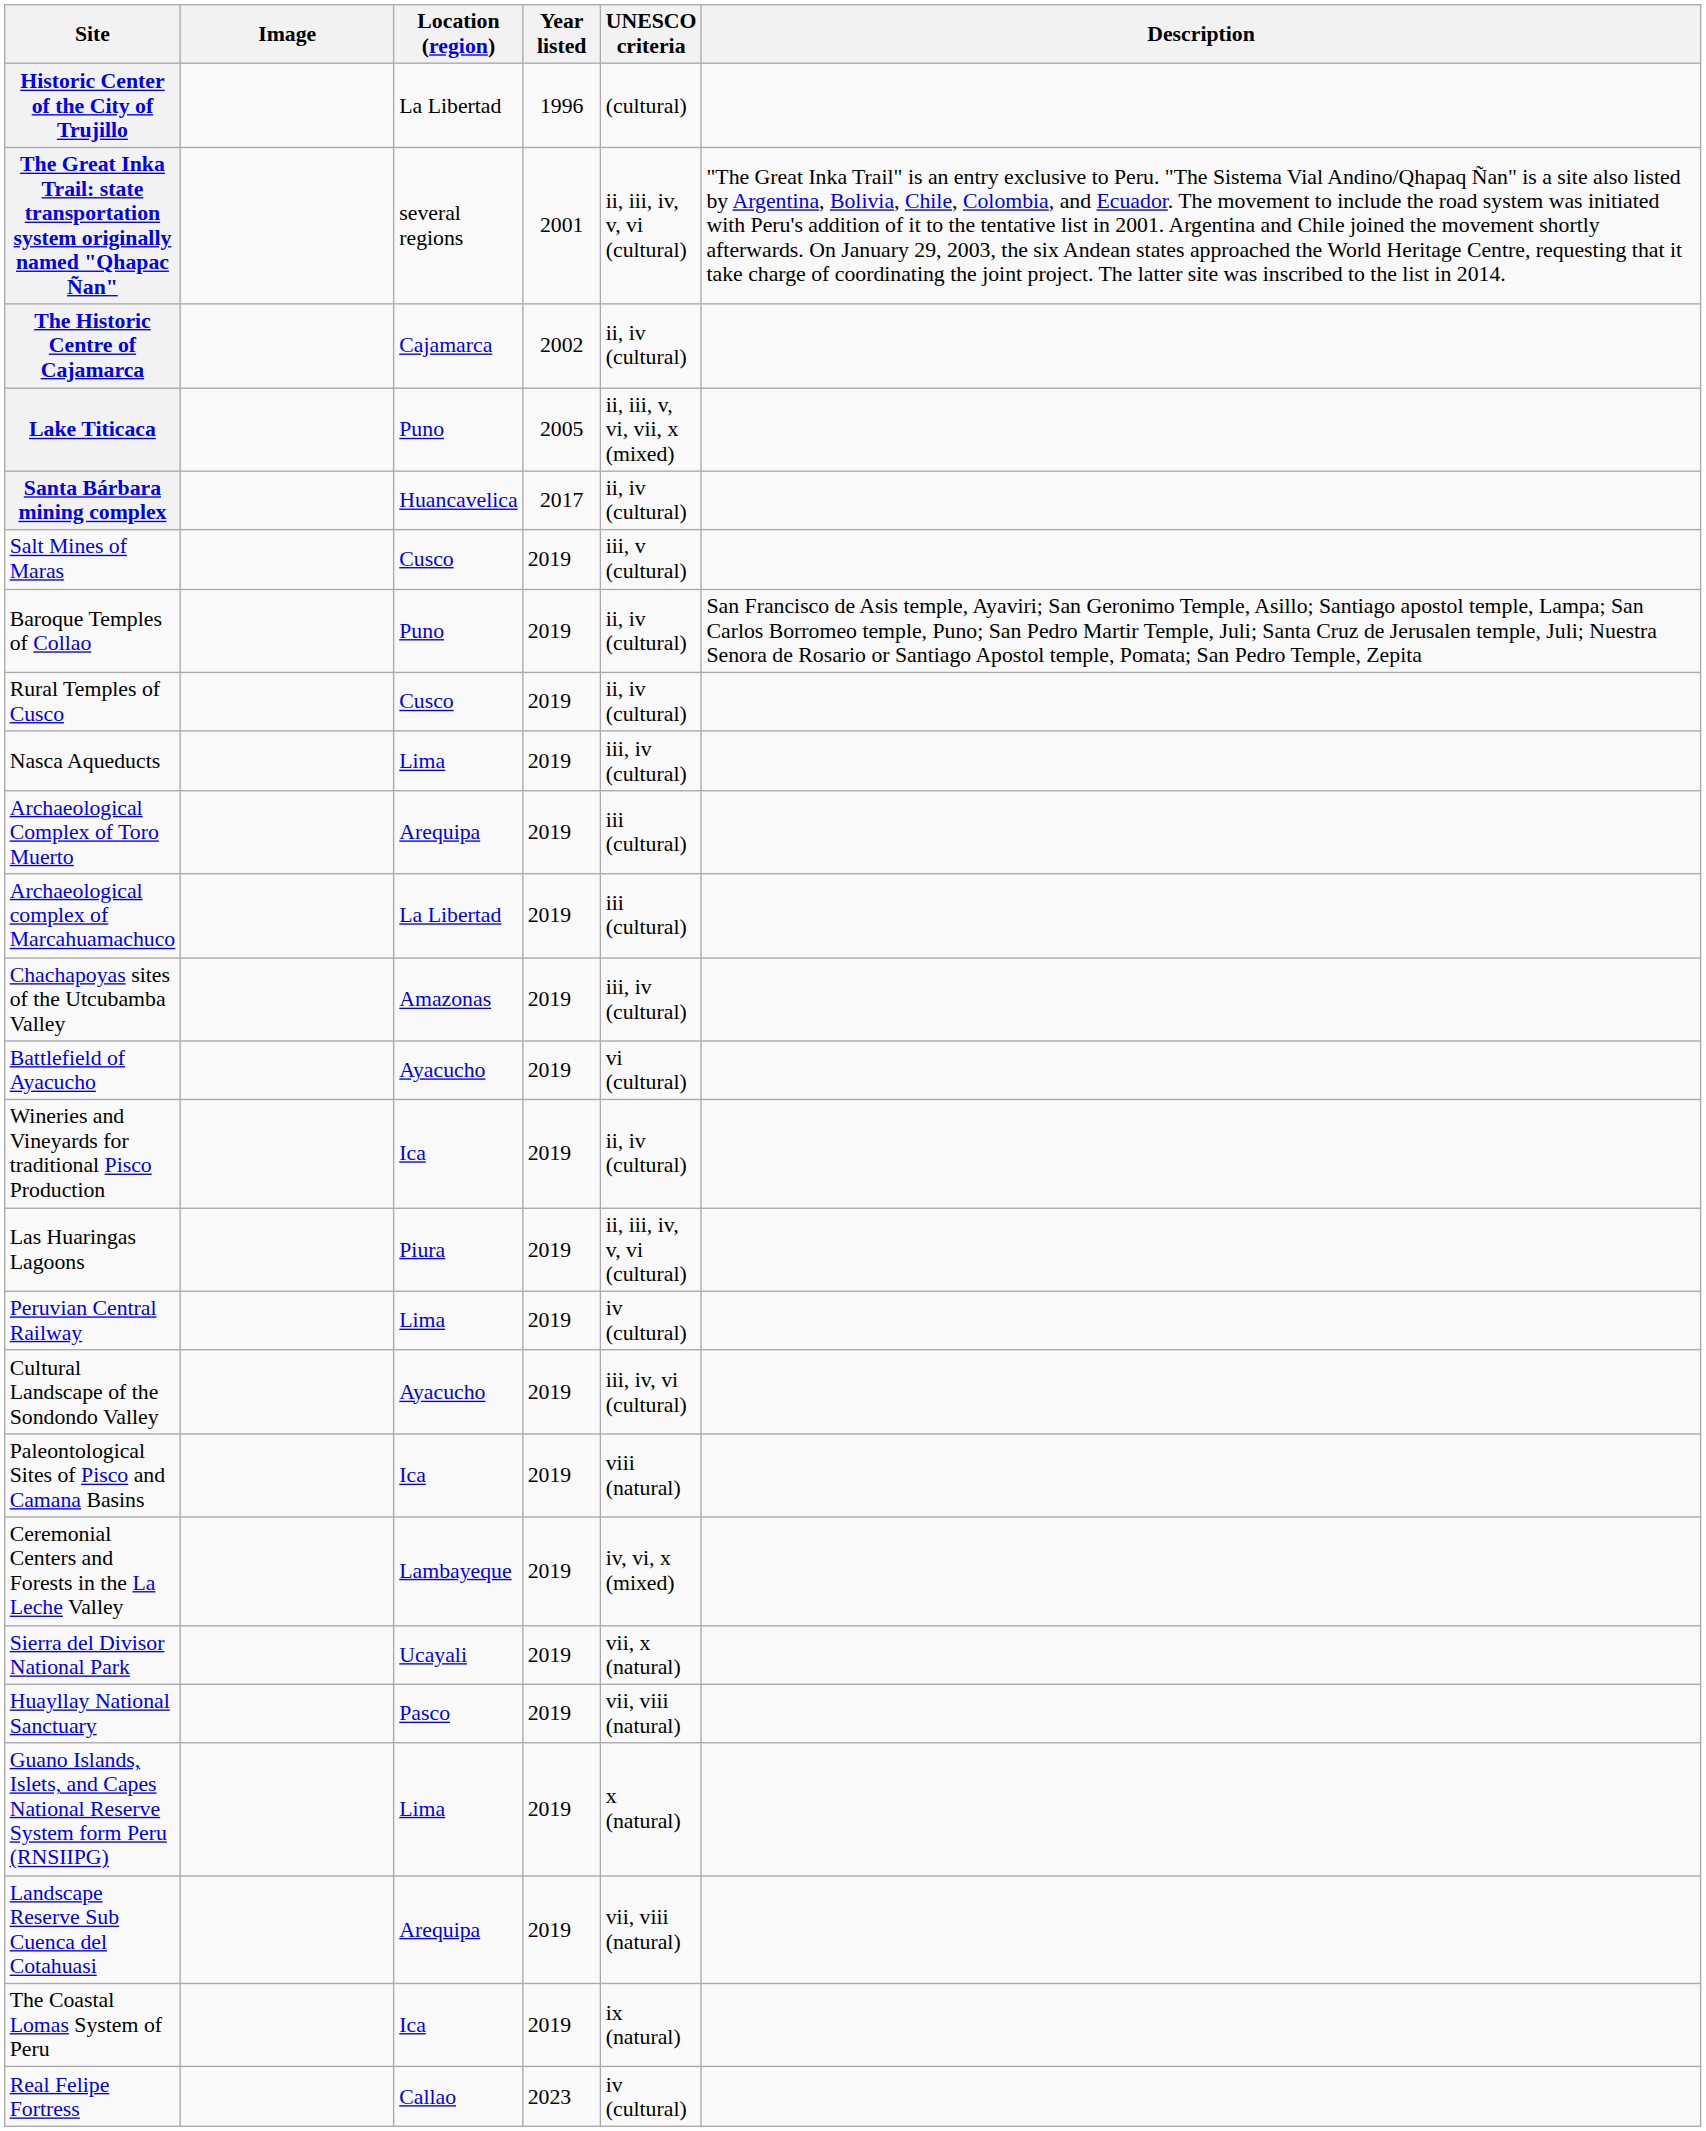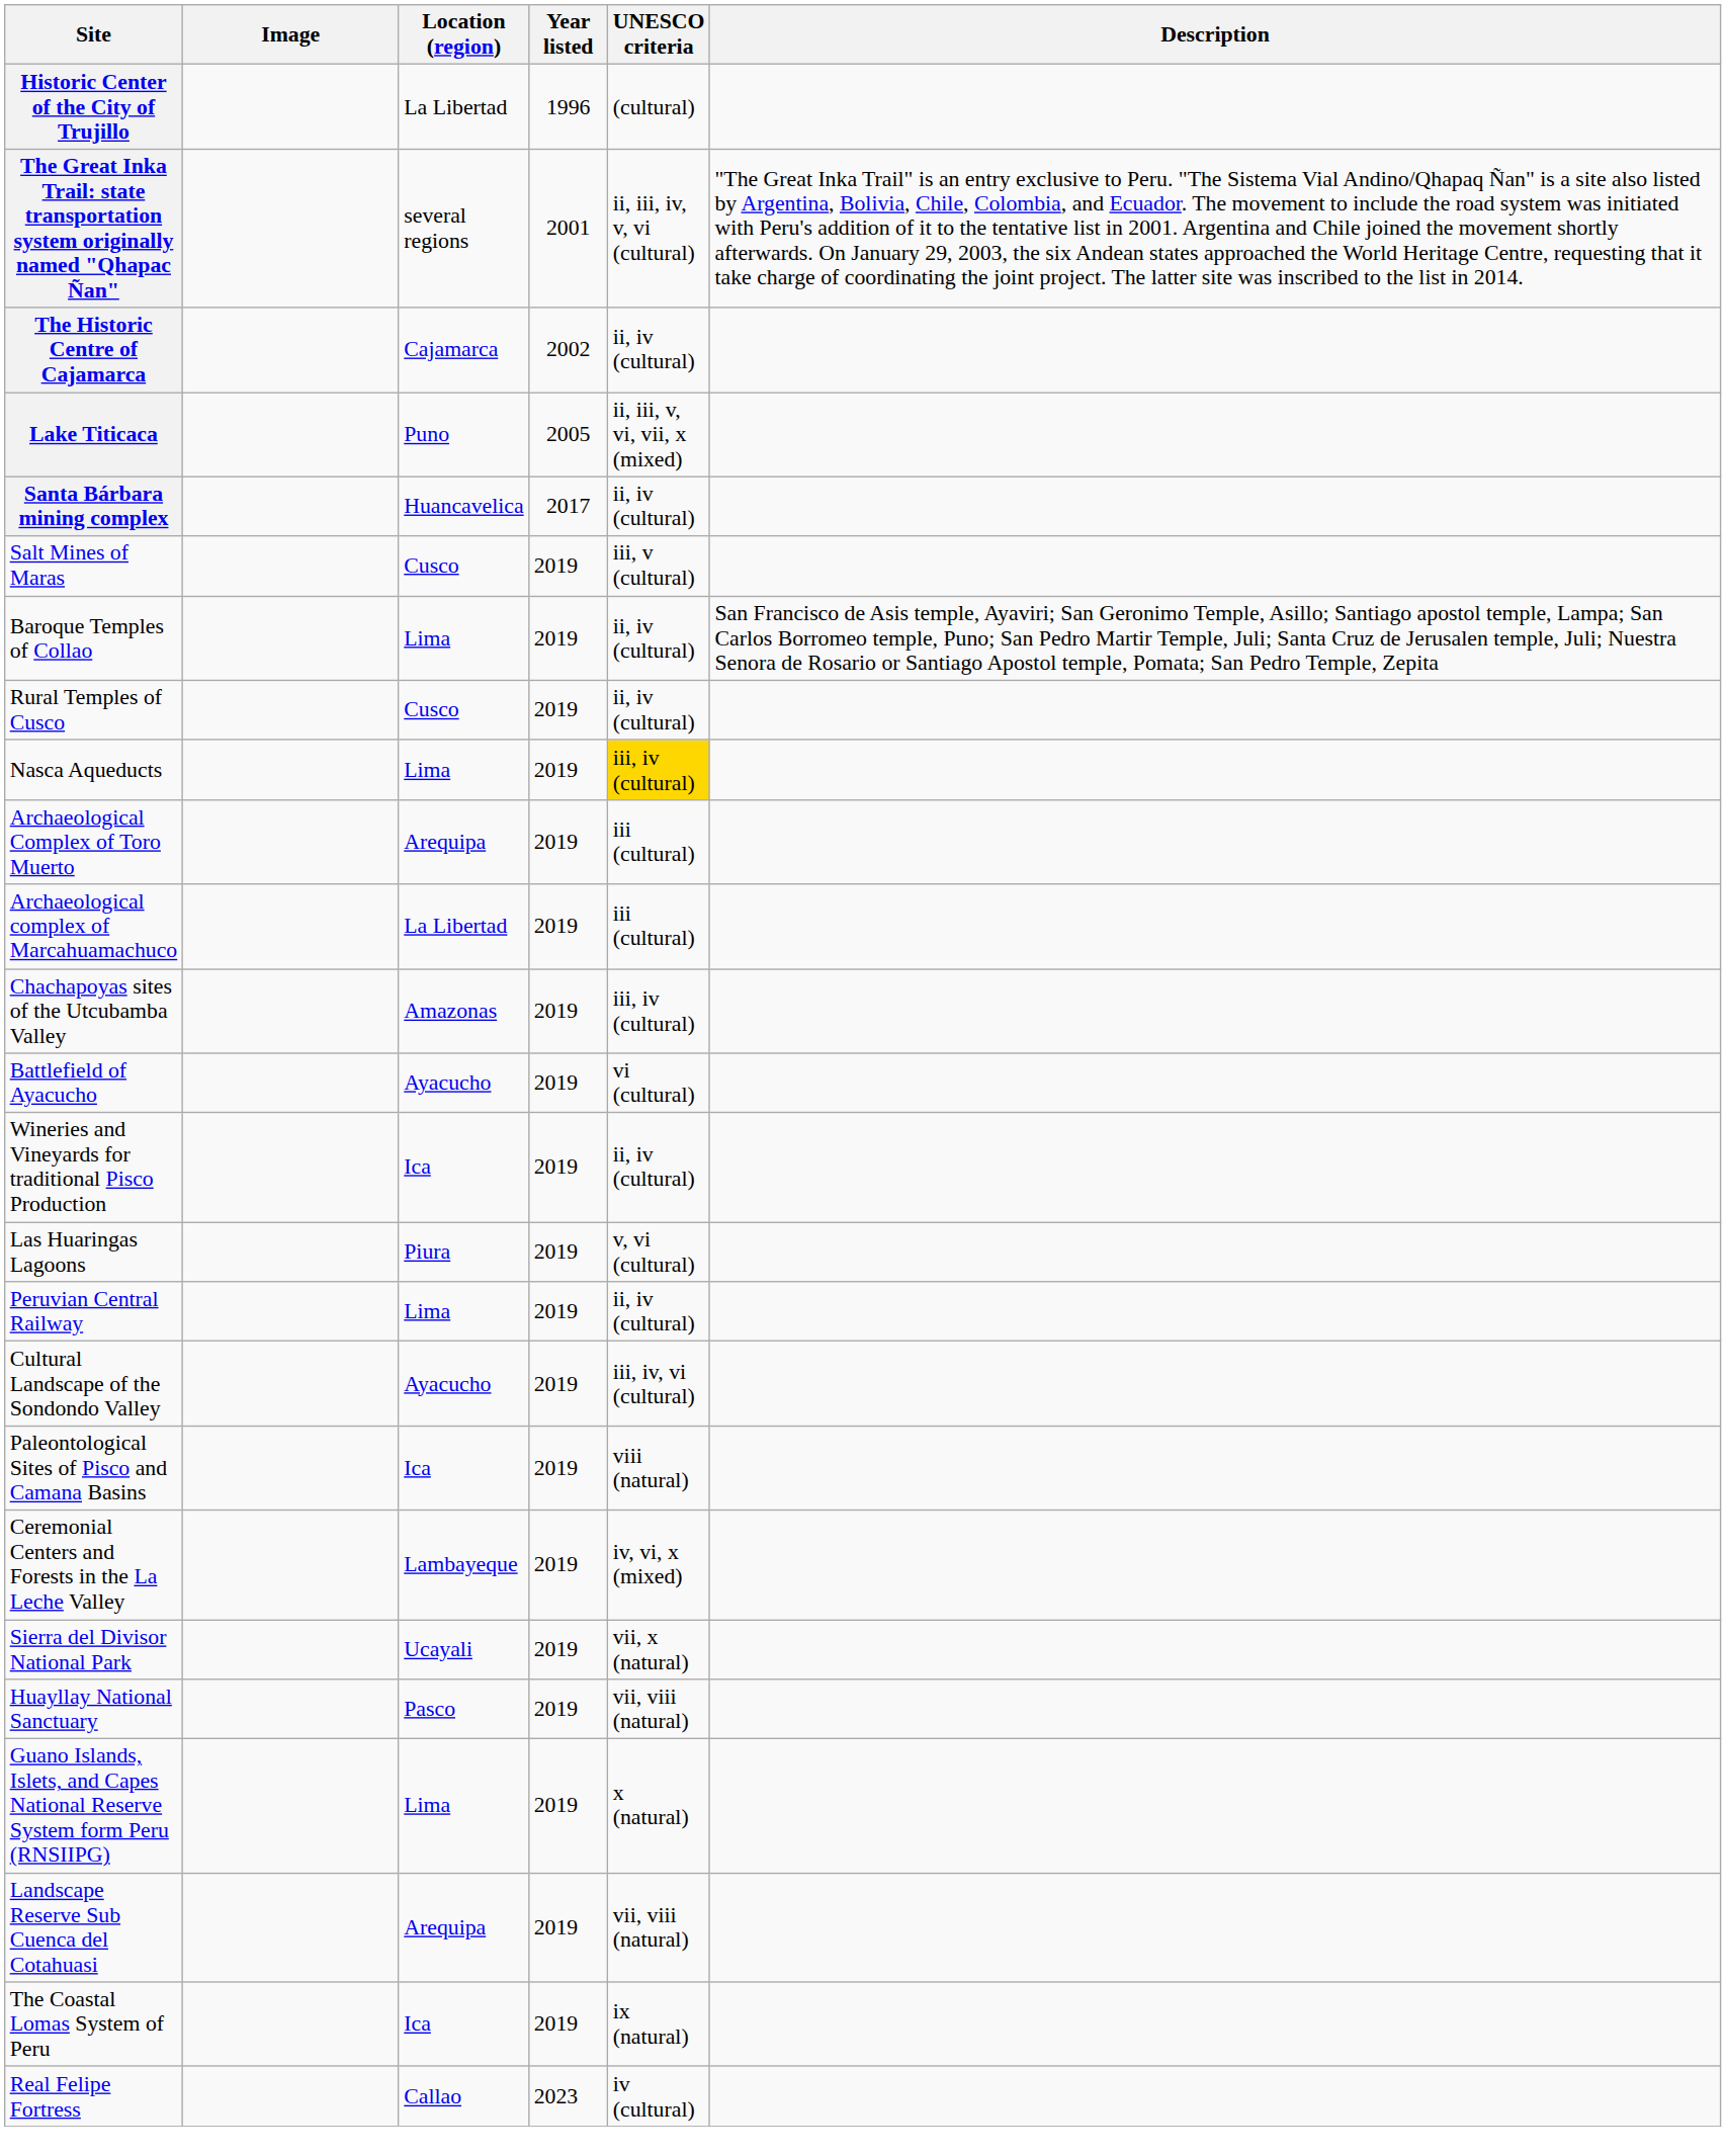 <table class="wikitable sortable plainrowheaders">
 <tr>
 <th style="width:100px;" scope="col">Site</th>
 <th class="unsortable"  style="width:150px;" scope="col">Image</th>
 <th style="width:80px;" scope="col">Location (<a href='#'>region</a>)</th>
 <th style="width:50px;" scope="col">Year listed</th>
 <th style="width:60px;" scope="col">UNESCO criteria</th>
 <th scope="col" class="unsortable">Description</th>
 </tr>
 <tr>
 <th scope="row"><a href='#'>Historic Center of the City of Trujillo</a></th>
 <td></td>
 <td>La Libertad</td>
 <td align=center>1996</td>
 <td>(cultural)</td>
 <td></td>
 </tr>
 <tr>
 <th scope="row"><a href='#'>The Great Inka Trail: state transportation system originally named "Qhapac Ñan"</a></th>
 <td></td>
 <td>several regions</td>
 <td align=center>2001</td>
 <td>ii, iii, iv, v, vi (cultural)</td>
 <td>"The Great Inka Trail" is an entry exclusive to Peru. "The Sistema Vial Andino/Qhapaq Ñan" is a site also listed by <a href='#'>Argentina</a>, <a href='#'>Bolivia</a>, <a href='#'>Chile</a>, <a href='#'>Colombia</a>, and <a href='#'>Ecuador</a>. The movement to include the road system was initiated with Peru's addition of it to the tentative list in 2001. Argentina and Chile joined the movement shortly afterwards. On January 29, 2003, the six Andean states approached the World Heritage Centre, requesting that it take charge of coordinating the joint project. The latter site was inscribed to the list in 2014.</td>
 </tr>
 <tr>
 <th scope="row"><a href='#'>The Historic Centre of Cajamarca</a></th>
 <td></td>
 <td><a href='#'>Cajamarca</a></td>
 <td align=center>2002</td>
 <td>ii, iv (cultural)</td>
 <td></td>
 </tr>
 <tr>
 <th scope="row"><a href='#'>Lake Titicaca</a></th>
 <td></td>
 <td><a href='#'>Puno</a></td>
 <td align=center>2005</td>
 <td>ii, iii, v, vi, vii, x (mixed)</td>
 <td></td>
 </tr>
 <tr>
 <th scope="row"><a href='#'>Santa Bárbara mining complex</a></th>
 <td></td>
 <td><a href='#'>Huancavelica</a></td>
 <td align=center>2017</td>
 <td>ii, iv (cultural)</td>
 <td></td>
 </tr>
 <tr>
 <td><a href='#'>Salt Mines of Maras</a></td>
 <td></td>
 <td><a href='#'>Cusco</a></td>
 <td>2019</td>
 <td>iii, v (cultural)</td>
 <td></td>
 </tr>
 <tr>
 <td>Baroque Temples of <a href='#'>Collao</a></td>
 <td></td>
-<td><a href='#'>Puno</a></td>
+<td><a href='#'>Lima</a></td>
 <td>2019</td>
 <td>ii, iv (cultural)</td>
 <td>San Francisco de Asis temple, Ayaviri; San Geronimo Temple, Asillo; Santiago apostol temple, Lampa; San Carlos Borromeo temple, Puno; San Pedro Martir Temple, Juli; Santa Cruz de Jerusalen temple, Juli; Nuestra Senora de Rosario or Santiago Apostol temple, Pomata; San Pedro Temple, Zepita</td>
 </tr>
 <tr>
 <td>Rural Temples of <a href='#'>Cusco</a></td>
 <td></td>
 <td><a href='#'>Cusco</a></td>
 <td>2019</td>
 <td>ii, iv (cultural)</td>
 <td></td>
 </tr>
 <tr>
 <td>Nasca Aqueducts</td>
 <td></td>
 <td><a href='#'>Lima</a></td>
 <td>2019</td>
-<td>iii, iv (cultural)</td>
+<td style="background: gold;">iii, iv (cultural)</td>
 <td></td>
 </tr>
 <tr>
 <td><a href='#'>Archaeological Complex of Toro Muerto</a></td>
 <td></td>
 <td><a href='#'>Arequipa</a></td>
 <td>2019</td>
 <td>iii (cultural)</td>
 <td></td>
 </tr>
 <tr>
 <td><a href='#'>Archaeological complex of Marcahuamachuco</a></td>
 <td></td>
 <td><a href='#'>La Libertad</a></td>
 <td>2019</td>
 <td>iii (cultural)</td>
 <td></td>
 </tr>
 <tr>
 <td><a href='#'>Chachapoyas</a> sites of the Utcubamba Valley</td>
 <td></td>
 <td><a href='#'>Amazonas</a></td>
 <td>2019</td>
 <td>iii, iv (cultural)</td>
 <td></td>
 </tr>
 <tr>
 <td><a href='#'>Battlefield of Ayacucho</a></td>
 <td></td>
 <td><a href='#'>Ayacucho</a></td>
 <td>2019</td>
 <td>vi (cultural)</td>
 <td></td>
 </tr>
 <tr>
 <td>Wineries and Vineyards for traditional <a href='#'>Pisco</a> Production</td>
 <td></td>
 <td><a href='#'>Ica</a></td>
 <td>2019</td>
 <td>ii, iv (cultural)</td>
 <td></td>
 </tr>
 <tr>
 <td>Las Huaringas Lagoons</td>
 <td></td>
 <td><a href='#'>Piura</a></td>
 <td>2019</td>
-<td>ii, iii, iv, v, vi (cultural)</td>
+<td>v, vi (cultural)</td>
 <td></td>
 </tr>
 <tr>
 <td><a href='#'>Peruvian Central Railway</a></td>
 <td></td>
 <td><a href='#'>Lima</a></td>
 <td>2019</td>
-<td>iv (cultural)</td>
+<td>ii, iv (cultural)</td>
 <td></td>
 </tr>
 <tr>
 <td>Cultural Landscape of the Sondondo Valley</td>
 <td></td>
 <td><a href='#'>Ayacucho</a></td>
 <td>2019</td>
 <td>iii, iv, vi (cultural)</td>
 <td></td>
 </tr>
 <tr>
 <td>Paleontological Sites of <a href='#'>Pisco</a> and <a href='#'>Camana</a> Basins</td>
 <td></td>
 <td><a href='#'>Ica</a></td>
 <td>2019</td>
 <td>viii (natural)</td>
 <td></td>
 </tr>
 <tr>
 <td>Ceremonial Centers and Forests in the <a href='#'>La Leche</a> Valley</td>
 <td></td>
 <td><a href='#'>Lambayeque</a></td>
 <td>2019</td>
 <td>iv, vi, x (mixed)</td>
 <td></td>
 </tr>
 <tr>
 <td><a href='#'>Sierra del Divisor National Park</a></td>
 <td></td>
 <td><a href='#'>Ucayali</a></td>
 <td>2019</td>
 <td>vii, x (natural)</td>
 <td></td>
 </tr>
 <tr>
 <td><a href='#'>Huayllay National Sanctuary</a></td>
 <td></td>
 <td><a href='#'>Pasco</a></td>
 <td>2019</td>
 <td>vii, viii (natural)</td>
 <td></td>
 </tr>
 <tr>
 <td><a href='#'>Guano Islands, Islets, and Capes National Reserve System form Peru (RNSIIPG)</a></td>
 <td></td>
 <td><a href='#'>Lima</a></td>
 <td>2019</td>
 <td>x (natural)</td>
 <td></td>
 </tr>
 <tr>
 <td><a href='#'>Landscape Reserve Sub Cuenca del Cotahuasi</a></td>
 <td></td>
 <td><a href='#'>Arequipa</a></td>
 <td>2019</td>
 <td>vii, viii (natural)</td>
 <td></td>
 </tr>
 <tr>
 <td>The Coastal <a href='#'>Lomas</a> System of Peru</td>
 <td></td>
 <td><a href='#'>Ica</a></td>
 <td>2019</td>
 <td>ix (natural)</td>
 <td></td>
 </tr>
 <tr>
 <td><a href='#'>Real Felipe Fortress</a></td>
 <td></td>
 <td><a href='#'>Callao</a></td>
 <td>2023</td>
 <td>iv (cultural)</td>
 <td></td>
 </tr>
 </table>
